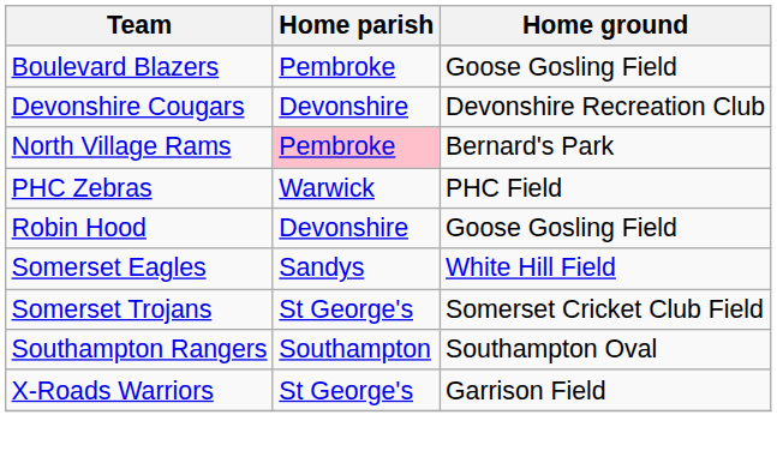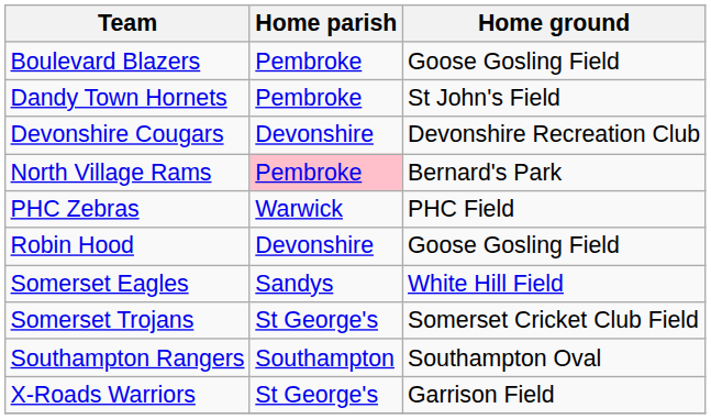 <table class="wikitable sortable">
 <tr>
 <th>Team</th>
 <th>Home parish</th>
 <th>Home ground</th>
 </tr>
 <tr>
 <td><a href='#'>Boulevard Blazers</a></td>
 <td><a href='#'>Pembroke</a></td>
 <td>Goose Gosling Field</td>
+</tr>
+<tr>
+<td><a href='#'>Dandy Town Hornets</a></td>
+<td><a href='#'>Pembroke</a></td>
+<td>St John's Field</td>
 </tr>
 <tr>
 <td><a href='#'>Devonshire Cougars</a></td>
 <td><a href='#'>Devonshire</a></td>
 <td>Devonshire Recreation Club</td>
 </tr>
 <tr>
 <td><a href='#'>North Village Rams</a></td>
 <td style="background: pink;"><a href='#'>Pembroke</a></td>
 <td>Bernard's Park</td>
 </tr>
 <tr>
 <td><a href='#'>PHC Zebras</a></td>
 <td><a href='#'>Warwick</a></td>
 <td>PHC Field</td>
 </tr>
 <tr>
 <td><a href='#'>Robin Hood</a></td>
 <td><a href='#'>Devonshire</a></td>
 <td>Goose Gosling Field</td>
 </tr>
 <tr>
 <td><a href='#'>Somerset Eagles</a></td>
 <td><a href='#'>Sandys</a></td>
 <td><a href='#'>White Hill Field</a></td>
 </tr>
 <tr>
 <td><a href='#'>Somerset Trojans</a></td>
 <td><a href='#'>St George's</a></td>
 <td>Somerset Cricket Club Field</td>
 </tr>
 <tr>
 <td><a href='#'>Southampton Rangers</a></td>
 <td><a href='#'>Southampton</a></td>
 <td>Southampton Oval</td>
 </tr>
 <tr>
 <td><a href='#'>X-Roads Warriors</a></td>
 <td><a href='#'>St George's</a></td>
 <td>Garrison Field</td>
 </tr>
 <tr>
 </tr>
 </table>
